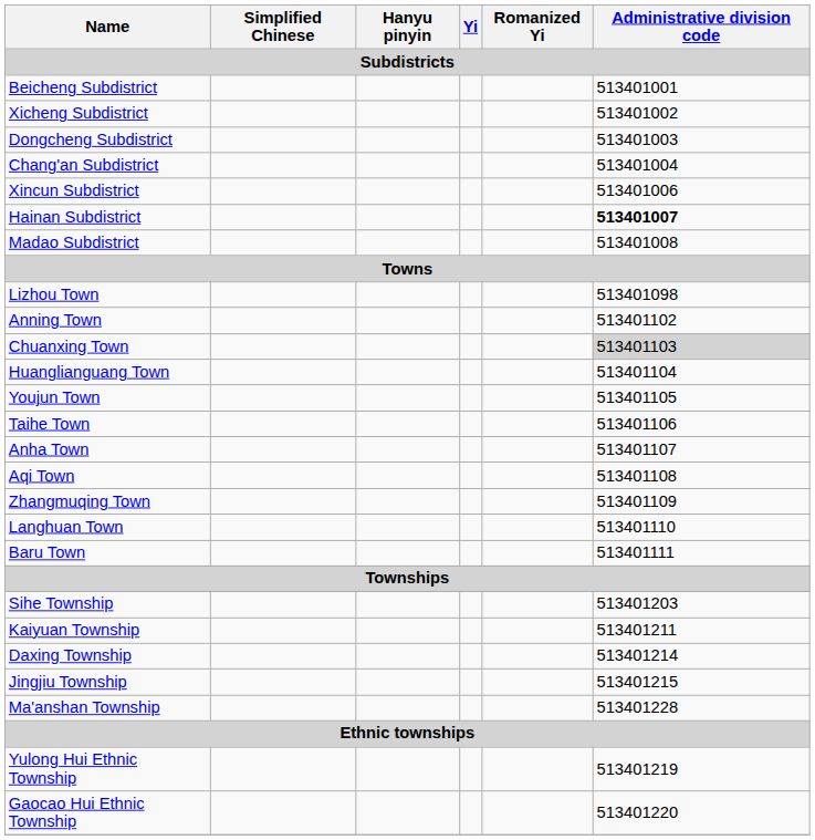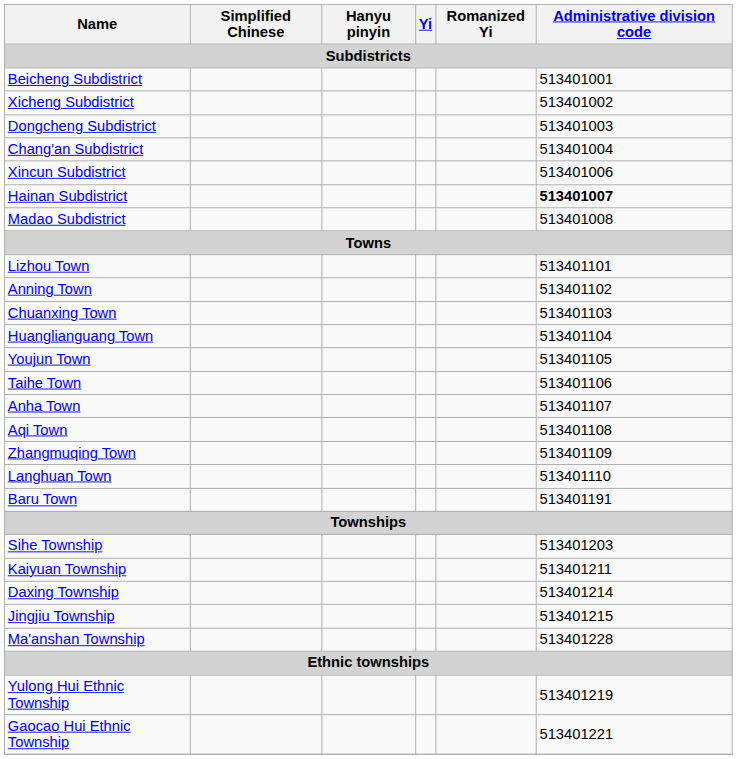 <table class="wikitable mw-collapsible" align="center" style="width:50%; border=" 1">
 <tr>
 <th>Name</th>
 <th>Simplified Chinese</th>
 <th>Hanyu pinyin</th>
 <th><a href='#'>Yi</a></th>
 <th>Romanized Yi</th>
 <th><a href='#'>Administrative division code</a></th>
 </tr>
 <tr>
 <td colspan="7"  style="text-align:center; background:#d3d3d3;"><strong>Subdistricts</strong></td>
 </tr>
 <tr --------->
 <td><a href='#'>Beicheng Subdistrict</a></td>
 <td></td>
 <td></td>
 <td></td>
 <td></td>
 <td>513401001</td>
 </tr>
 <tr>
 <td><a href='#'>Xicheng Subdistrict</a></td>
 <td></td>
 <td></td>
 <td></td>
 <td></td>
 <td>513401002</td>
 </tr>
 <tr>
 <td><a href='#'>Dongcheng Subdistrict</a></td>
 <td></td>
 <td></td>
 <td></td>
 <td></td>
 <td>513401003</td>
 </tr>
 <tr>
 <td><a href='#'>Chang'an Subdistrict</a></td>
 <td></td>
 <td></td>
 <td></td>
 <td></td>
 <td>513401004</td>
 </tr>
 <tr>
 <td><a href='#'>Xincun Subdistrict</a></td>
 <td></td>
 <td></td>
 <td></td>
 <td></td>
 <td>513401006</td>
 </tr>
 <tr>
 <td><a href='#'>Hainan Subdistrict</a></td>
 <td></td>
 <td></td>
 <td></td>
 <td></td>
 <td><strong>513401007</strong></td>
 </tr>
 <tr>
 <td><a href='#'>Madao Subdistrict</a></td>
 <td></td>
 <td></td>
 <td></td>
 <td></td>
 <td>513401008</td>
 </tr>
 <tr --------->
 <td colspan="7"  style="text-align:center; background:#d3d3d3;"><strong>Towns</strong></td>
 </tr>
 <tr --------->
 <td><a href='#'>Lizhou Town</a></td>
 <td></td>
 <td></td>
 <td></td>
 <td></td>
-<td>513401098</td>
+<td>513401101</td>
 </tr>
 <tr>
 <td><a href='#'>Anning Town</a></td>
 <td></td>
 <td></td>
 <td></td>
 <td></td>
 <td>513401102</td>
 </tr>
 <tr>
 <td><a href='#'>Chuanxing Town</a></td>
 <td></td>
 <td></td>
 <td></td>
 <td></td>
-<td style="background: lightgrey;">513401103</td>
+<td>513401103</td>
 </tr>
 <tr>
 <td><a href='#'>Huanglianguang Town</a></td>
 <td></td>
 <td></td>
 <td></td>
 <td></td>
 <td>513401104</td>
 </tr>
 <tr>
 <td><a href='#'>Youjun Town</a></td>
 <td></td>
 <td></td>
 <td></td>
 <td></td>
 <td>513401105</td>
 </tr>
 <tr>
 <td><a href='#'>Taihe Town</a></td>
 <td></td>
 <td></td>
 <td></td>
 <td></td>
 <td>513401106</td>
 </tr>
 <tr>
 <td><a href='#'>Anha Town</a></td>
 <td></td>
 <td></td>
 <td></td>
 <td></td>
 <td>513401107</td>
 </tr>
 <tr>
 <td><a href='#'>Aqi Town</a></td>
 <td></td>
 <td></td>
 <td></td>
 <td></td>
 <td>513401108</td>
 </tr>
 <tr>
 <td><a href='#'>Zhangmuqing Town</a></td>
 <td></td>
 <td></td>
 <td></td>
 <td></td>
 <td>513401109</td>
 </tr>
 <tr>
 <td><a href='#'>Langhuan Town</a></td>
 <td></td>
 <td></td>
 <td></td>
 <td></td>
 <td>513401110</td>
 </tr>
 <tr>
 <td><a href='#'>Baru Town</a></td>
 <td></td>
 <td></td>
 <td></td>
 <td></td>
-<td>513401111</td>
+<td>513401191</td>
 </tr>
 <tr --------->
 <td colspan="7"  style="text-align:center; background:#d3d3d3;"><strong>Townships</strong></td>
 </tr>
 <tr --------->
 <td><a href='#'>Sihe Township</a></td>
 <td></td>
 <td></td>
 <td></td>
 <td></td>
 <td>513401203</td>
 </tr>
 <tr>
 <td><a href='#'>Kaiyuan Township</a></td>
 <td></td>
 <td></td>
 <td></td>
 <td></td>
 <td>513401211</td>
 </tr>
 <tr>
 <td><a href='#'>Daxing Township</a></td>
 <td></td>
 <td></td>
 <td></td>
 <td></td>
 <td>513401214</td>
 </tr>
 <tr>
 <td><a href='#'>Jingjiu Township</a></td>
 <td></td>
 <td></td>
 <td></td>
 <td></td>
 <td>513401215</td>
 </tr>
 <tr>
 <td><a href='#'>Ma'anshan Township</a></td>
 <td></td>
 <td></td>
 <td></td>
 <td></td>
 <td>513401228</td>
 </tr>
 <tr --------->
 <td colspan="7"  style="text-align:center; background:#d3d3d3;"><strong>Ethnic townships</strong></td>
 </tr>
 <tr --------->
 <td><a href='#'>Yulong Hui Ethnic Township</a></td>
 <td></td>
 <td></td>
 <td></td>
 <td></td>
 <td>513401219</td>
 </tr>
 <tr>
 <td><a href='#'>Gaocao Hui Ethnic Township</a></td>
 <td></td>
 <td></td>
 <td></td>
 <td></td>
-<td>513401220</td>
+<td>513401221</td>
 </tr>
 <tr>
 </tr>
 </table>
